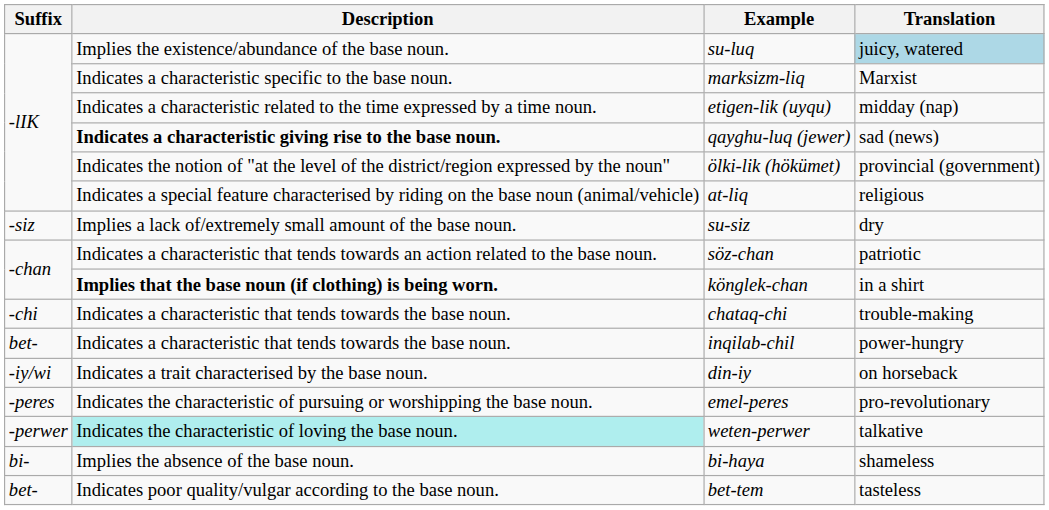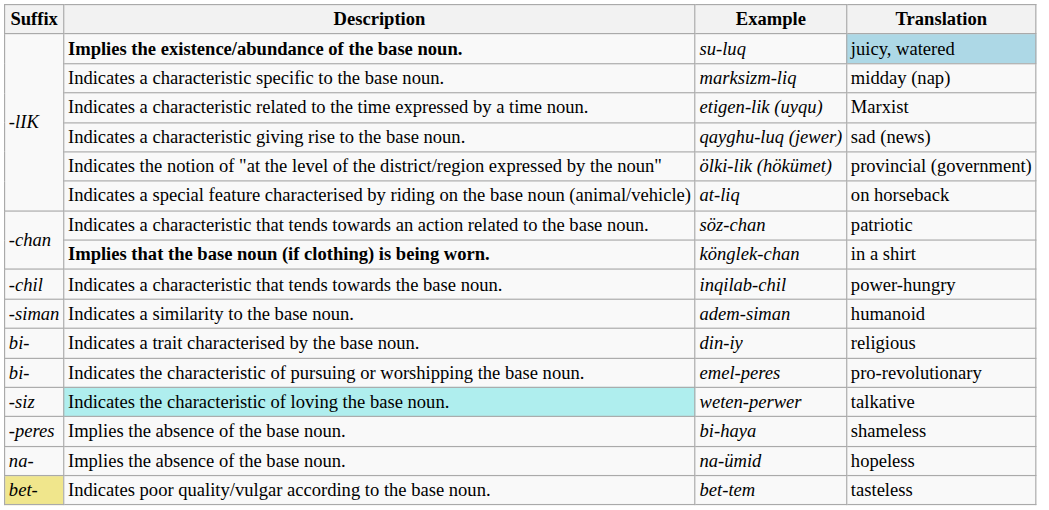 <table class="wikitable">
 <tr>
 <th>Suffix</th>
 <th style="max-width:4em">Description</th>
 <th>Example</th>
 <th>Translation</th>
 </tr>
 <tr>
 <td rowspan="6"><em>-lIK</em></td>
-<td>Implies the existence/abundance of the base noun.</td>
+<td><strong>Implies the existence/abundance of the base noun.</strong></td>
 <td><em>su-luq</em></td>
 <td style="background: lightblue;">juicy, watered</td>
 </tr>
 <tr>
 <td>Indicates a characteristic specific to the base noun.</td>
 <td><em>marksizm-liq</em></td>
-<td>Marxist</td>
+<td>midday (nap)</td>
 </tr>
 <tr>
 <td>Indicates a characteristic related to the time expressed by a time noun.</td>
 <td><em>etigen-lik (uyqu)</em></td>
-<td>midday (nap)</td>
+<td>Marxist</td>
 </tr>
 <tr>
-<td><strong>Indicates a characteristic giving rise to the base noun.</strong></td>
+<td>Indicates a characteristic giving rise to the base noun.</td>
 <td><em>qayghu-luq (jewer)</em></td>
 <td>sad (news)</td>
 </tr>
 <tr>
 <td>Indicates the notion of "at the level of the district/region expressed by the noun"</td>
 <td><em>ölki-lik (hökümet)</em></td>
 <td>provincial (government)</td>
 </tr>
 <tr>
 <td>Indicates a special feature characterised by riding on the base noun (animal/vehicle)</td>
 <td><em>at-liq</em></td>
-<td>religious</td>
-</tr>
-<tr>
-<td><em>-siz</em></td>
-<td>Implies a lack of/extremely small amount of the base noun.</td>
-<td><em>su-siz</em></td>
-<td>dry</td>
+<td>on horseback</td>
 </tr>
 <tr>
 <td rowspan="2"><em>-chan</em></td>
 <td>Indicates a characteristic that tends towards an action related to the base noun.</td>
 <td><em>söz-chan</em></td>
 <td>patriotic</td>
 </tr>
 <tr>
 <td><strong>Implies that the base noun (if clothing) is being worn.</strong></td>
 <td><em>könglek-chan</em></td>
 <td>in a shirt</td>
 </tr>
 <tr>
-<td><em>-chi</em></td>
-<td>Indicates a characteristic that tends towards the base noun.</td>
-<td><em>chataq-chi</em></td>
-<td>trouble-making</td>
-</tr>
-<tr>
-<td><em>bet-</em></td>
+<td><em>-chil</em></td>
 <td>Indicates a characteristic that tends towards the base noun.</td>
 <td><em>inqilab-chil</em></td>
 <td>power-hungry</td>
 </tr>
 <tr>
-<td><em>-iy/wi</em></td>
+<td><em>-siman</em></td>
+<td>Indicates a similarity to the base noun.</td>
+<td><em>adem-siman</em></td>
+<td>humanoid</td>
+</tr>
+<tr>
+<td><em>bi-</em></td>
 <td>Indicates a trait characterised by the base noun.</td>
 <td><em>din-iy</em></td>
-<td>on horseback</td>
+<td>religious</td>
 </tr>
 <tr>
-<td><em>-peres</em></td>
+<td><em>bi-</em></td>
 <td>Indicates the characteristic of pursuing or worshipping the base noun.</td>
 <td><em>emel-peres</em></td>
 <td>pro-revolutionary</td>
 </tr>
 <tr>
-<td><em>-perwer</em></td>
+<td><em>-siz</em></td>
 <td style="background: paleturquoise;">Indicates the characteristic of loving the base noun.</td>
 <td><em>weten-perwer</em></td>
 <td>talkative</td>
 </tr>
 <tr>
-<td><em>bi-</em></td>
+<td><em>-peres</em></td>
 <td>Implies the absence of the base noun.</td>
 <td><em>bi-haya</em></td>
 <td>shameless</td>
 </tr>
 <tr>
-<td><em>bet-</em></td>
+<td><em>na-</em></td>
+<td>Implies the absence of the base noun.</td>
+<td><em>na-ümid</em></td>
+<td>hopeless</td>
+</tr>
+<tr>
+<td style="background: khaki;"><em>bet-</em></td>
 <td>Indicates poor quality/vulgar according to the base noun.</td>
 <td><em>bet-tem</em></td>
 <td>tasteless</td>
 </tr>
 </table>
